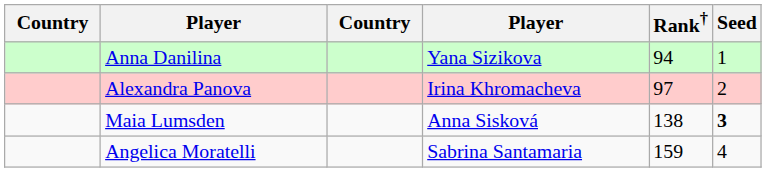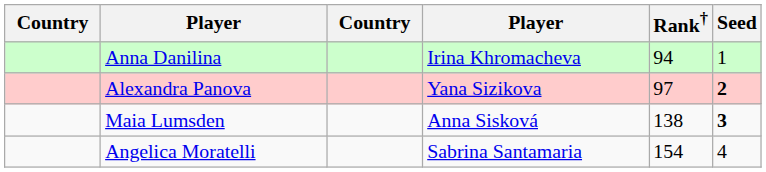 <table class="sortable wikitable nowrap">
 <tr>
 <th width="70">Country</th>
 <th width="175">Player</th>
 <th width="70">Country</th>
 <th width="175">Player</th>
 <th>Rank<sup>†</sup></th>
 <th>Seed</th>
 </tr>
 <tr style="background:#cfc;">
 <td></td>
 <td><a href='#'>Anna Danilina</a></td>
 <td></td>
-<td><a href='#'>Yana Sizikova</a></td>
+<td><a href='#'>Irina Khromacheva</a></td>
 <td>94</td>
 <td>1</td>
 </tr>
 <tr style="background:#fcc;">
 <td></td>
 <td><a href='#'>Alexandra Panova</a></td>
 <td></td>
-<td><a href='#'>Irina Khromacheva</a></td>
+<td><a href='#'>Yana Sizikova</a></td>
 <td>97</td>
-<td>2</td>
+<td><strong>2</strong></td>
 </tr>
 <tr>
 <td></td>
 <td><a href='#'>Maia Lumsden</a></td>
 <td></td>
 <td><a href='#'>Anna Sisková</a></td>
 <td>138</td>
 <td><strong>3</strong></td>
 </tr>
 <tr>
 <td></td>
 <td><a href='#'>Angelica Moratelli</a></td>
 <td></td>
 <td><a href='#'>Sabrina Santamaria</a></td>
-<td>159</td>
+<td>154</td>
 <td>4</td>
 </tr>
 </table>
